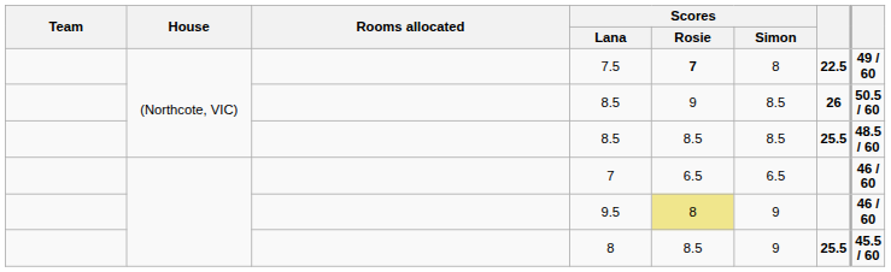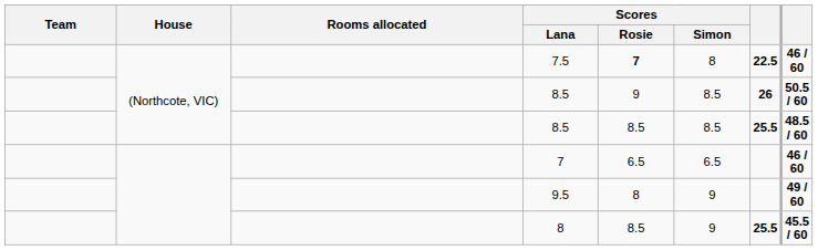 <table class="wikitable plainrowheaders" style="text-align:center; font-size:90%; width:65em;">
 <tr>
 <th rowspan="2">Team</th>
 <th rowspan="2">House</th>
 <th rowspan="2" style="width:40%;">Rooms allocated</th>
 <th colspan="3" style="width:30%;">Scores</th>
 <th rowspan="2" style="width:15%;"></th>
 <th rowspan="2" style="width:15%; border-left:3px solid #aaa;"></th>
 </tr>
 <tr>
 <th style="width:10%;">Lana</th>
 <th style="width:10%;">Rosie</th>
 <th style="width:10%;">Simon</th>
 </tr>
 <tr>
 <td style="width:15%;"></td>
 <td rowspan=3 style="width:15%;"><br>(Northcote, VIC)</td>
 <td></td>
 <td>7.5</td>
 <td><strong>7</strong></td>
 <td>8</td>
 <td><strong>22.5</strong></td>
-<td style="border-left:3px solid #aaa;"><strong> 49 / 60</strong></td>
+<td style="border-left:3px solid #aaa;"><strong> 46 / 60</strong></td>
 </tr>
 <tr>
 <td style="width:15%;"></td>
 <td></td>
 <td>8.5</td>
 <td>9</td>
 <td>8.5</td>
 <td><strong>26</strong></td>
 <td style="border-left:3px solid #aaa;"><strong> 50.5 / 60</strong></td>
 </tr>
 <tr>
 <td style="width:15%;"></td>
 <td></td>
 <td>8.5</td>
 <td>8.5</td>
 <td>8.5</td>
 <td><strong>25.5</strong></td>
 <td style="border-left:3px solid #aaa;"><strong> 48.5 / 60</strong></td>
 </tr>
 <tr>
 <td style="width:15%;"></td>
 <td rowspan=3 style="width:15%;"><br></td>
 <td></td>
 <td>7</td>
 <td>6.5</td>
 <td>6.5</td>
 <td></td>
 <td style="border-left:3px solid #aaa;"><strong> 46 / 60</strong></td>
 </tr>
 <tr>
 <td style="width:15%;"></td>
 <td></td>
 <td>9.5</td>
-<td style="background: khaki;">8</td>
+<td>8</td>
 <td>9</td>
 <td></td>
-<td style="border-left:3px solid #aaa;"><strong> 46 / 60</strong></td>
+<td style="border-left:3px solid #aaa;"><strong> 49 / 60</strong></td>
 </tr>
 <tr>
 <td style="width:15%;"></td>
 <td></td>
 <td>8</td>
 <td>8.5</td>
 <td>9</td>
 <td><strong>25.5</strong></td>
 <td style="border-left:3px solid #aaa;"><strong> 45.5 / 60</strong></td>
 </tr>
 </table>
